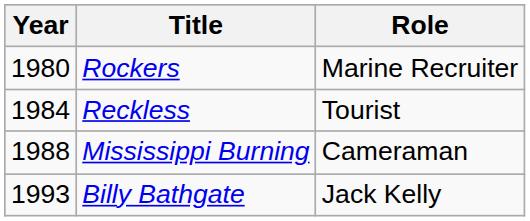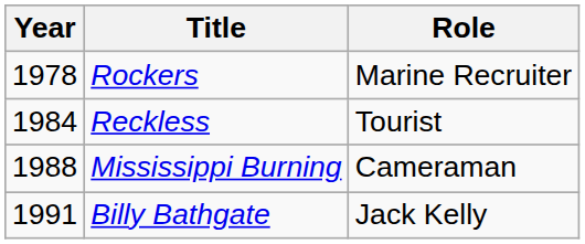 <table class="wikitable">
 <tr>
 <th>Year</th>
 <th>Title</th>
 <th>Role</th>
 </tr>
 <tr>
-<td>1980</td>
+<td>1978</td>
 <td><em><a href='#'>Rockers</a></em></td>
 <td>Marine Recruiter</td>
 </tr>
 <tr>
 <td>1984</td>
 <td><em><a href='#'>Reckless</a></em></td>
 <td>Tourist</td>
 </tr>
 <tr>
 <td>1988</td>
 <td><em><a href='#'>Mississippi Burning</a></em></td>
 <td>Cameraman</td>
 </tr>
 <tr>
-<td>1993</td>
+<td>1991</td>
 <td><em><a href='#'>Billy Bathgate</a></em></td>
 <td>Jack Kelly</td>
 </tr>
 </table>
